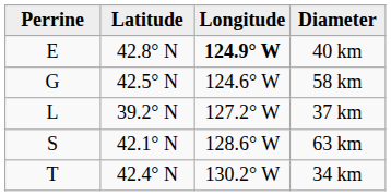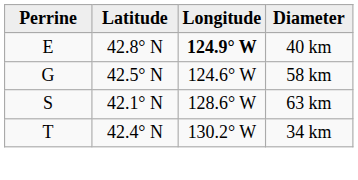 <table class="wikitable">
 <tr>
 <th width="25%" style="background:#eeeeee;">Perrine</th>
 <th width="25%" style="background:#eeeeee;">Latitude</th>
 <th width="25%" style="background:#eeeeee;">Longitude</th>
 <th width="25%" style="background:#eeeeee;">Diameter</th>
 </tr>
 <tr>
 <td align="center">E</td>
 <td align="center">42.8° N</td>
 <td align="center"><strong>124.9° W</strong></td>
 <td align="center">40 km</td>
 </tr>
 <tr>
 <td align="center">G</td>
 <td align="center">42.5° N</td>
 <td align="center">124.6° W</td>
 <td align="center">58 km</td>
 </tr>
 <tr>
-<td align="center">L</td>
-<td align="center">39.2° N</td>
-<td align="center">127.2° W</td>
-<td align="center">37 km</td>
-</tr>
-<tr>
 <td align="center">S</td>
 <td align="center">42.1° N</td>
 <td align="center">128.6° W</td>
 <td align="center">63 km</td>
 </tr>
 <tr>
 <td align="center">T</td>
 <td align="center">42.4° N</td>
 <td align="center">130.2° W</td>
 <td align="center">34 km</td>
 </tr>
 </table>
